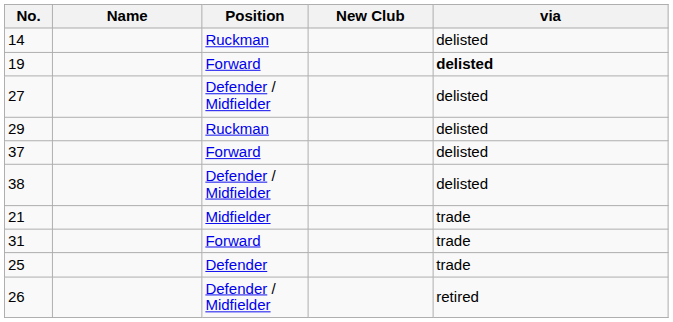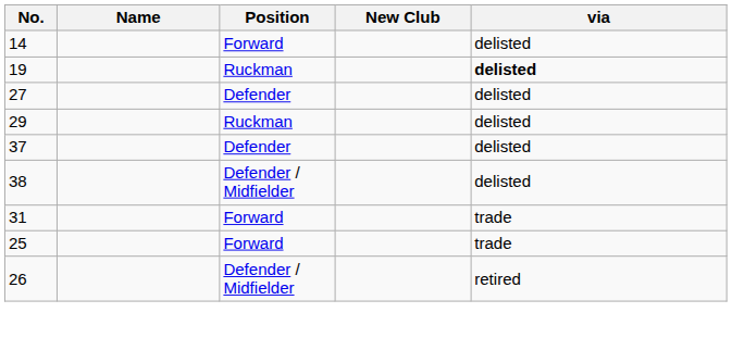 <table class="wikitable sortable" style="width:80%;">
 <tr style="background:#efefef;">
 <th width=1%>No.</th>
 <th width=6%>Name</th>
 <th width=2%>Position</th>
 <th width=5%>New Club</th>
 <th width=10%>via</th>
 </tr>
 <tr>
 <td align=left>14</td>
 <td></td>
-<td><a href='#'>Ruckman</a></td>
+<td><a href='#'>Forward</a></td>
 <td></td>
 <td>delisted</td>
 </tr>
 <tr>
 <td align=left>19</td>
 <td></td>
-<td><a href='#'>Forward</a></td>
+<td><a href='#'>Ruckman</a></td>
 <td></td>
 <td><strong>delisted</strong></td>
 </tr>
 <tr>
 <td align=left>27</td>
 <td></td>
-<td><a href='#'>Defender</a> / <a href='#'>Midfielder</a></td>
+<td><a href='#'>Defender</a></td>
 <td></td>
 <td>delisted</td>
 </tr>
 <tr>
 <td align=left>29</td>
 <td></td>
 <td><a href='#'>Ruckman</a></td>
 <td></td>
 <td>delisted</td>
 </tr>
 <tr>
 <td align=left>37</td>
 <td></td>
-<td><a href='#'>Forward</a></td>
+<td><a href='#'>Defender</a></td>
 <td></td>
 <td>delisted</td>
 </tr>
 <tr>
 <td align=left>38</td>
 <td></td>
 <td><a href='#'>Defender</a> / <a href='#'>Midfielder</a></td>
 <td></td>
 <td>delisted</td>
 </tr>
 <tr>
-<td align=left>21</td>
-<td></td>
-<td><a href='#'>Midfielder</a></td>
-<td></td>
-<td>trade</td>
-</tr>
-<tr>
 <td align=left>31</td>
 <td></td>
 <td><a href='#'>Forward</a></td>
 <td></td>
 <td>trade</td>
 </tr>
 <tr>
 <td align=left>25</td>
 <td></td>
-<td><a href='#'>Defender</a></td>
+<td><a href='#'>Forward</a></td>
 <td></td>
 <td>trade</td>
 </tr>
 <tr>
 <td align=left>26</td>
 <td></td>
 <td><a href='#'>Defender</a> / <a href='#'>Midfielder</a></td>
 <td></td>
 <td>retired</td>
 </tr>
 </table>
